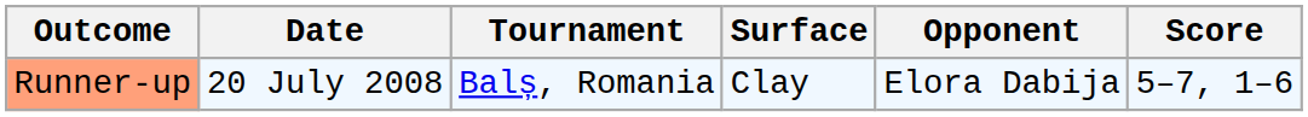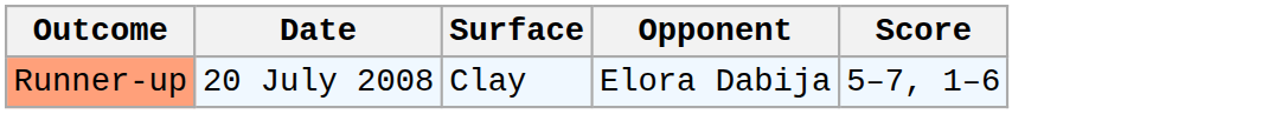 <table class="sortable wikitable" style=font-size:97%>
 <tr>
 <th>Outcome</th>
 <th>Date</th>
-<th>Tournament</th>
 <th>Surface</th>
 <th>Opponent</th>
 <th>Score</th>
 </tr>
 <tr style="background:#f0f8ff;">
 <td bgcolor="FFA07A">Runner-up</td>
 <td>20 July 2008</td>
-<td><a href='#'>Balș</a>, Romania</td>
 <td>Clay</td>
 <td> Elora Dabija</td>
 <td>5–7, 1–6</td>
 </tr>
 </table>
